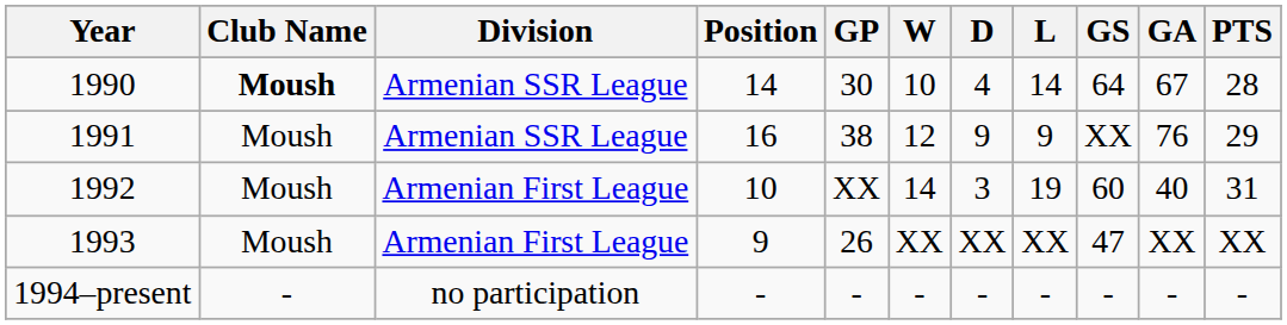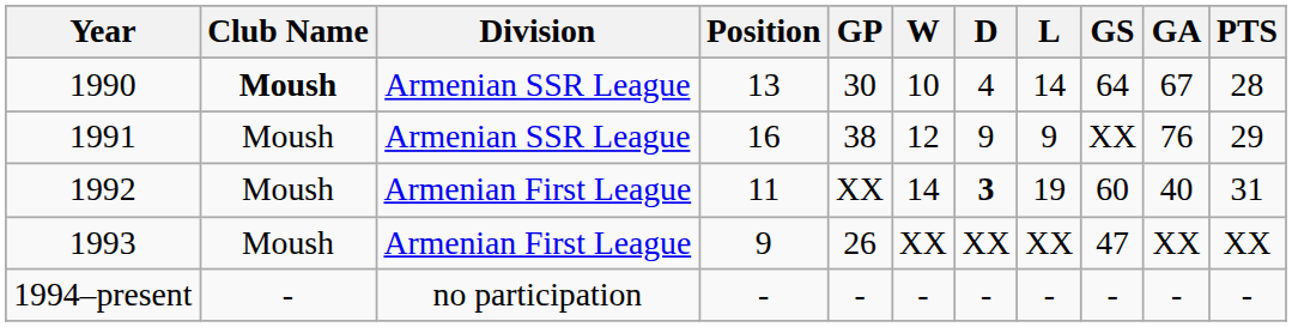 <table class="wikitable" style="text-align: center;">
 <tr>
 <th>Year</th>
 <th>Club Name</th>
 <th>Division</th>
 <th>Position</th>
 <th>GP</th>
 <th>W</th>
 <th>D</th>
 <th>L</th>
 <th>GS</th>
 <th>GA</th>
 <th>PTS</th>
 </tr>
 <tr>
 <td>1990</td>
 <td><strong>Moush</strong></td>
 <td><a href='#'>Armenian SSR League</a></td>
-<td>14</td>
+<td>13</td>
 <td>30</td>
 <td>10</td>
 <td>4</td>
 <td>14</td>
 <td>64</td>
 <td>67</td>
 <td>28</td>
 </tr>
 <tr>
 <td>1991</td>
 <td>Moush</td>
 <td><a href='#'>Armenian SSR League</a></td>
 <td>16</td>
 <td>38</td>
 <td>12</td>
 <td>9</td>
 <td>9</td>
 <td>XX</td>
 <td>76</td>
 <td>29</td>
 </tr>
 <tr>
 <td>1992</td>
 <td>Moush</td>
 <td><a href='#'>Armenian First League</a></td>
-<td>10</td>
+<td>11</td>
 <td>XX</td>
 <td>14</td>
-<td>3</td>
+<td><strong>3</strong></td>
 <td>19</td>
 <td>60</td>
 <td>40</td>
 <td>31</td>
 </tr>
 <tr>
 <td>1993</td>
 <td>Moush</td>
 <td><a href='#'>Armenian First League</a></td>
 <td>9</td>
 <td>26</td>
 <td>XX</td>
 <td>XX</td>
 <td>XX</td>
 <td>47</td>
 <td>XX</td>
 <td>XX</td>
 </tr>
 <tr>
 <td>1994–present</td>
 <td>-</td>
 <td>no participation</td>
 <td>-</td>
 <td>-</td>
 <td>-</td>
 <td>-</td>
 <td>-</td>
 <td>-</td>
 <td>-</td>
 <td>-</td>
 </tr>
 </table>
